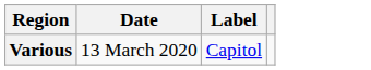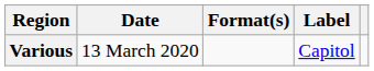 <table class="wikitable plainrowheaders">
 <tr>
 <th scope="col">Region</th>
 <th scope="col">Date</th>
+<th scope="col">Format(s)</th>
 <th scope="col">Label</th>
 <th scope="col"></th>
 </tr>
 <tr>
 <th scope="row">Various</th>
 <td>13 March 2020</td>
+<td></td>
 <td><a href='#'>Capitol</a></td>
 <td style="text-align:center;"></td>
 </tr>
 </table>
